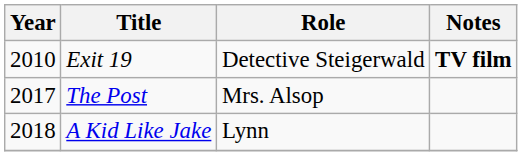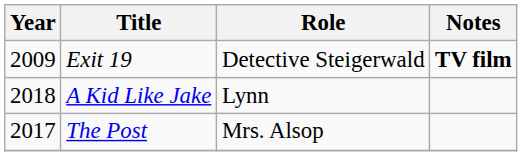 <table class="wikitable sortable">
 <tr>
 <th>Year</th>
 <th>Title</th>
 <th>Role</th>
 <th>Notes</th>
 </tr>
 <tr>
-<td>2010</td>
+<td>2009</td>
 <td><em>Exit 19</em></td>
 <td>Detective Steigerwald</td>
 <td><strong>TV film</strong></td>
+</tr>
+<tr>
+<td>2018</td>
+<td><em><a href='#'>A Kid Like Jake</a></em></td>
+<td>Lynn</td>
+<td></td>
 </tr>
 <tr>
 <td>2017</td>
 <td><em><a href='#'>The Post</a></em></td>
 <td>Mrs. Alsop</td>
 <td></td>
 </tr>
 <tr>
-<td>2018</td>
-<td><em><a href='#'>A Kid Like Jake</a></em></td>
-<td>Lynn</td>
-<td></td>
-</tr>
-<tr>
 </tr>
 </table>
